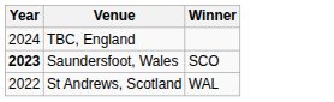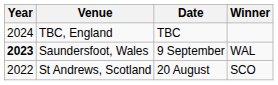 <table class="wikitable">
 <tr>
 <th>Year</th>
 <th>Venue</th>
+<th>Date</th>
 <th>Winner</th>
 </tr>
 <tr>
 <td>2024</td>
 <td>TBC, England</td>
+<td>TBC</td>
 <td></td>
 </tr>
 <tr>
 <td><strong>2023</strong></td>
 <td>Saundersfoot, Wales</td>
-<td>SCO</td>
+<td>9 September</td>
+<td>WAL</td>
 </tr>
 <tr>
 <td>2022</td>
 <td>St Andrews, Scotland</td>
-<td>WAL</td>
+<td>20 August</td>
+<td>SCO</td>
 </tr>
 </table>
